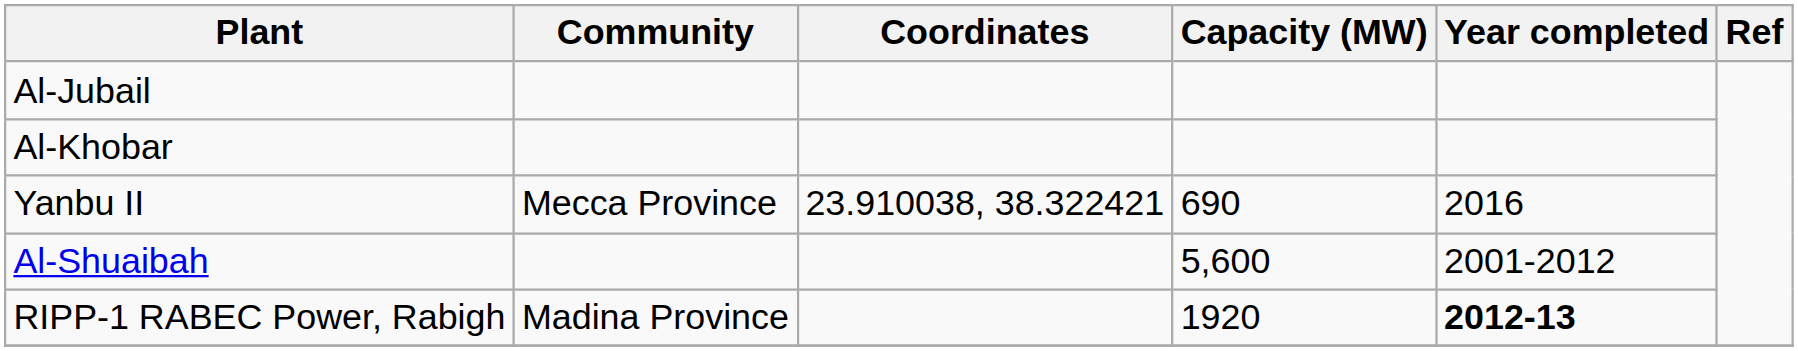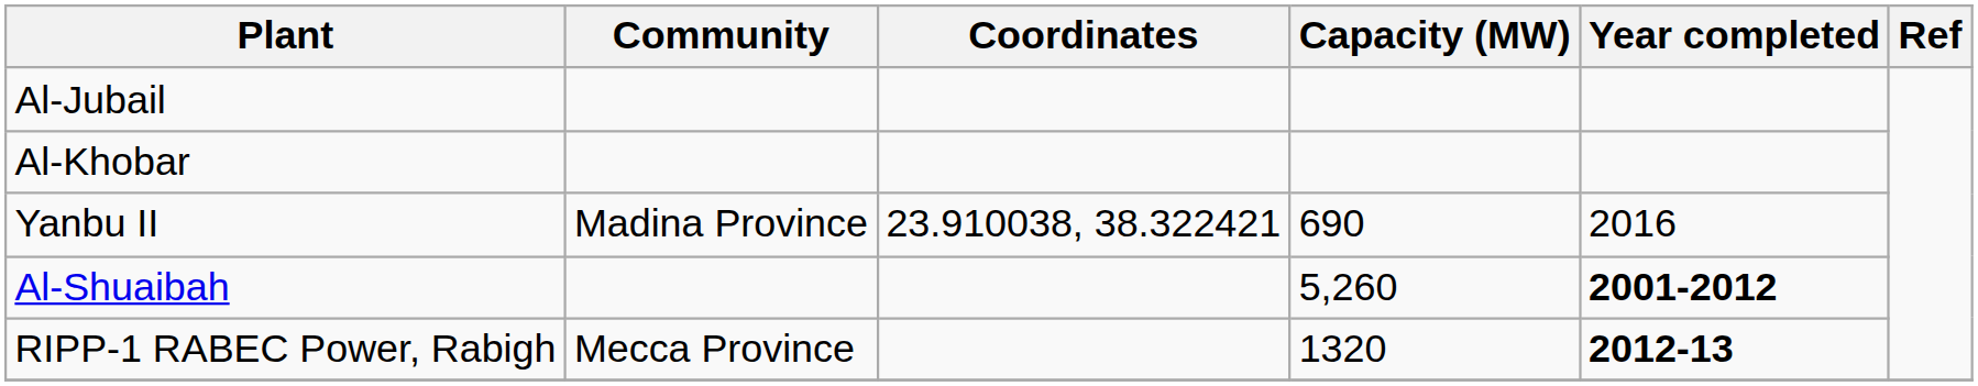 <table class="wikitable sortable">
 <tr>
 <th>Plant</th>
 <th>Community</th>
 <th>Coordinates</th>
 <th>Capacity (MW)</th>
 <th>Year completed</th>
 <th>Ref</th>
 </tr>
 <tr>
 <td>Al-Jubail</td>
 <td></td>
 <td></td>
 <td></td>
 <td></td>
 <td rowspan="5"></td>
 </tr>
 <tr>
 <td>Al-Khobar</td>
 <td></td>
 <td></td>
 <td></td>
 <td></td>
 </tr>
 <tr>
 <td>Yanbu II</td>
-<td>Mecca Province</td>
+<td>Madina Province</td>
 <td>23.910038, 38.322421</td>
 <td>690</td>
 <td>2016</td>
 </tr>
 <tr>
 <td><a href='#'>Al-Shuaibah</a></td>
 <td></td>
 <td></td>
-<td>5,600</td>
-<td>2001-2012</td>
+<td>5,260</td>
+<td><strong>2001-2012</strong></td>
 </tr>
 <tr>
 <td>RIPP-1 RABEC Power, Rabigh</td>
-<td>Madina Province</td>
+<td>Mecca Province</td>
 <td></td>
-<td>1920</td>
+<td>1320</td>
 <td><strong>2012-13</strong></td>
 </tr>
 <tr>
 </tr>
 </table>
